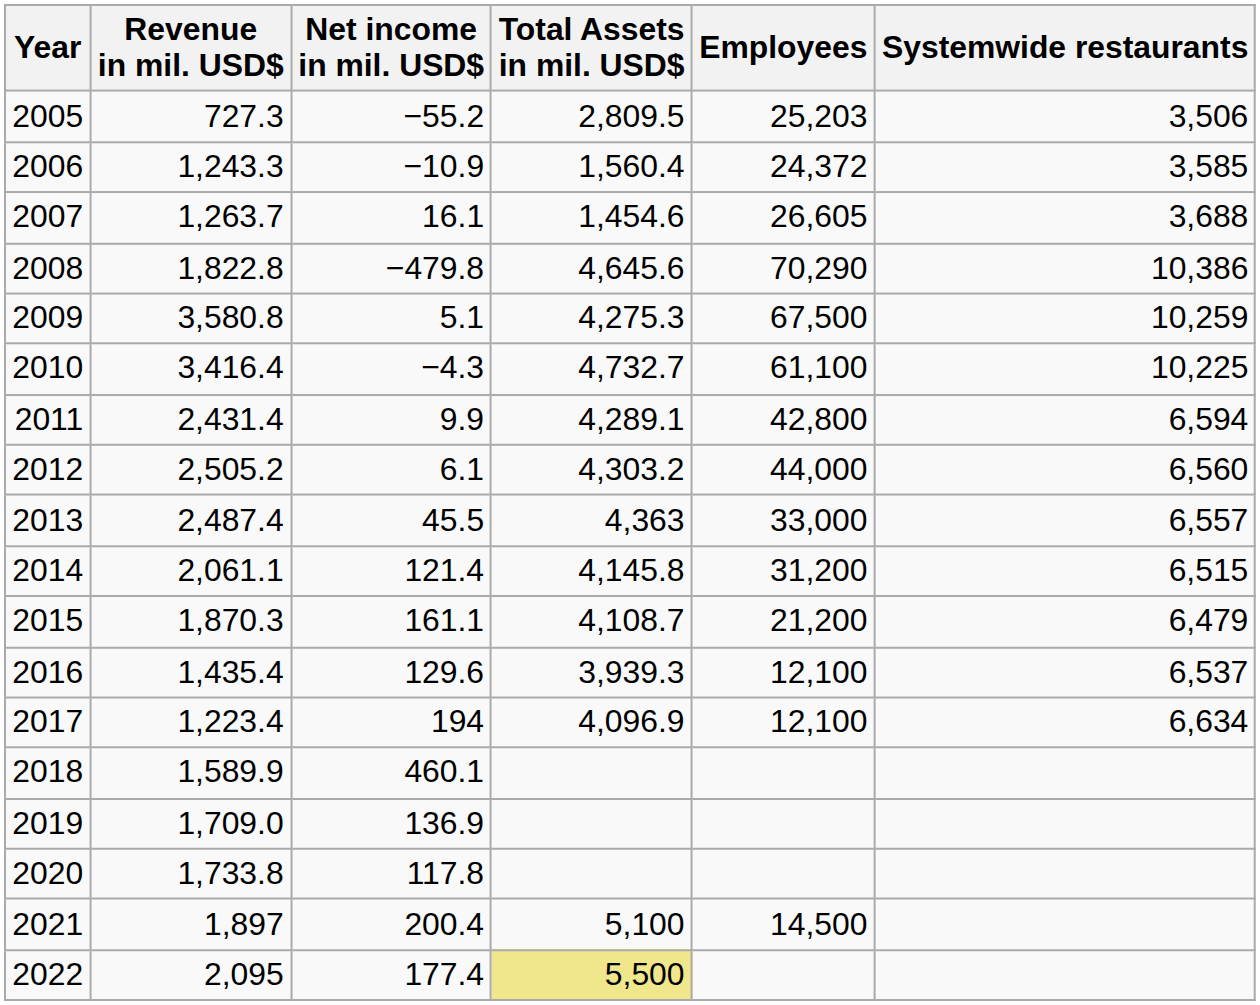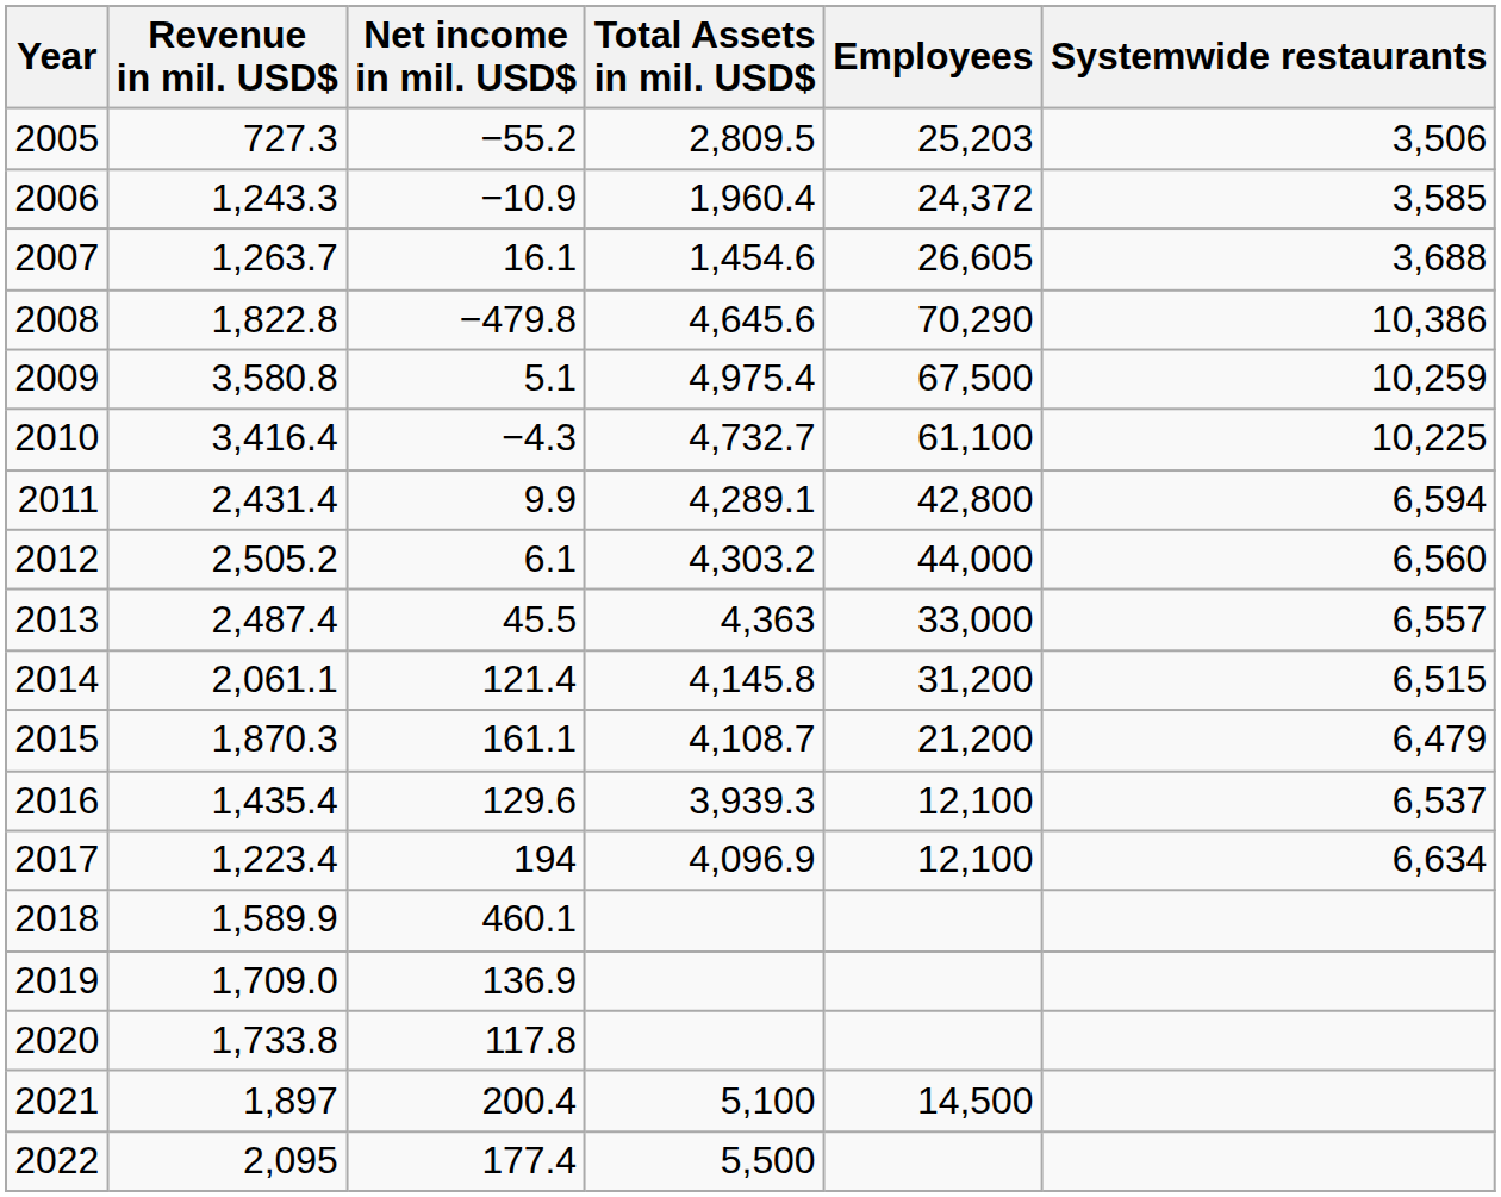 <table class="wikitable float-left" style="text-align: right;">
 <tr>
 <th>Year</th>
 <th>Revenue<br>in mil. USD$</th>
 <th>Net income<br>in mil. USD$</th>
 <th>Total Assets<br>in mil. USD$</th>
 <th>Employees</th>
 <th>Systemwide restaurants</th>
 </tr>
 <tr>
 <td>2005</td>
 <td>727.3</td>
 <td>−55.2</td>
 <td>2,809.5</td>
 <td>25,203</td>
 <td>3,506</td>
 </tr>
 <tr>
 <td>2006</td>
 <td>1,243.3</td>
 <td>−10.9</td>
-<td>1,560.4</td>
+<td>1,960.4</td>
 <td>24,372</td>
 <td>3,585</td>
 </tr>
 <tr>
 <td>2007</td>
 <td>1,263.7</td>
 <td>16.1</td>
 <td>1,454.6</td>
 <td>26,605</td>
 <td>3,688</td>
 </tr>
 <tr>
 <td>2008</td>
 <td>1,822.8</td>
 <td>−479.8</td>
 <td>4,645.6</td>
 <td>70,290</td>
 <td>10,386</td>
 </tr>
 <tr>
 <td>2009</td>
 <td>3,580.8</td>
 <td>5.1</td>
-<td>4,275.3</td>
+<td>4,975.4</td>
 <td>67,500</td>
 <td>10,259</td>
 </tr>
 <tr>
 <td>2010</td>
 <td>3,416.4</td>
 <td>−4.3</td>
 <td>4,732.7</td>
 <td>61,100</td>
 <td>10,225</td>
 </tr>
 <tr>
 <td>2011</td>
 <td>2,431.4</td>
 <td>9.9</td>
 <td>4,289.1</td>
 <td>42,800</td>
 <td>6,594</td>
 </tr>
 <tr>
 <td>2012</td>
 <td>2,505.2</td>
 <td>6.1</td>
 <td>4,303.2</td>
 <td>44,000</td>
 <td>6,560</td>
 </tr>
 <tr>
 <td>2013</td>
 <td>2,487.4</td>
 <td>45.5</td>
 <td>4,363</td>
 <td>33,000</td>
 <td>6,557</td>
 </tr>
 <tr>
 <td>2014</td>
 <td>2,061.1</td>
 <td>121.4</td>
 <td>4,145.8</td>
 <td>31,200</td>
 <td>6,515</td>
 </tr>
 <tr>
 <td>2015</td>
 <td>1,870.3</td>
 <td>161.1</td>
 <td>4,108.7</td>
 <td>21,200</td>
 <td>6,479</td>
 </tr>
 <tr>
 <td>2016</td>
 <td>1,435.4</td>
 <td>129.6</td>
 <td>3,939.3</td>
 <td>12,100</td>
 <td>6,537</td>
 </tr>
 <tr>
 <td>2017</td>
 <td>1,223.4</td>
 <td>194</td>
 <td>4,096.9</td>
 <td>12,100</td>
 <td>6,634</td>
 </tr>
 <tr>
 <td>2018</td>
 <td>1,589.9</td>
 <td>460.1</td>
 <td></td>
 <td></td>
 <td></td>
 </tr>
 <tr>
 <td>2019</td>
 <td>1,709.0</td>
 <td>136.9</td>
 <td></td>
 <td></td>
 <td></td>
 </tr>
 <tr>
 <td>2020</td>
 <td>1,733.8</td>
 <td>117.8</td>
 <td></td>
 <td></td>
 <td></td>
 </tr>
 <tr>
 <td>2021</td>
 <td>1,897</td>
 <td>200.4</td>
 <td>5,100</td>
 <td>14,500</td>
 <td></td>
 </tr>
 <tr>
 <td>2022</td>
 <td>2,095</td>
 <td>177.4</td>
-<td style="background: khaki;">5,500</td>
+<td>5,500</td>
 <td></td>
 <td></td>
 </tr>
 </table>
